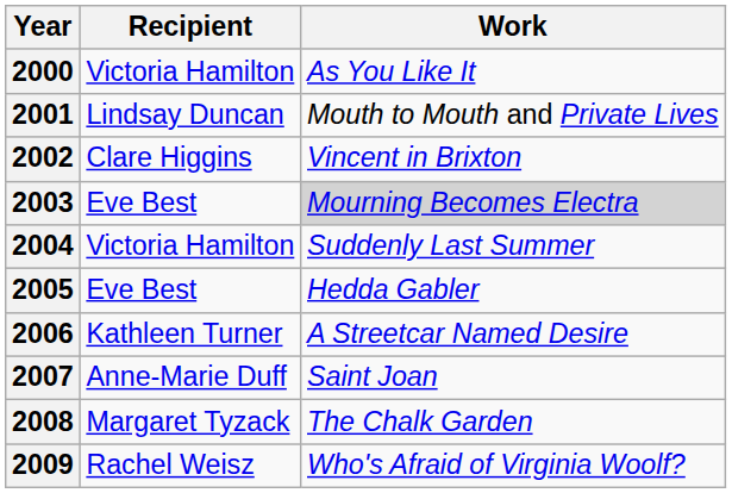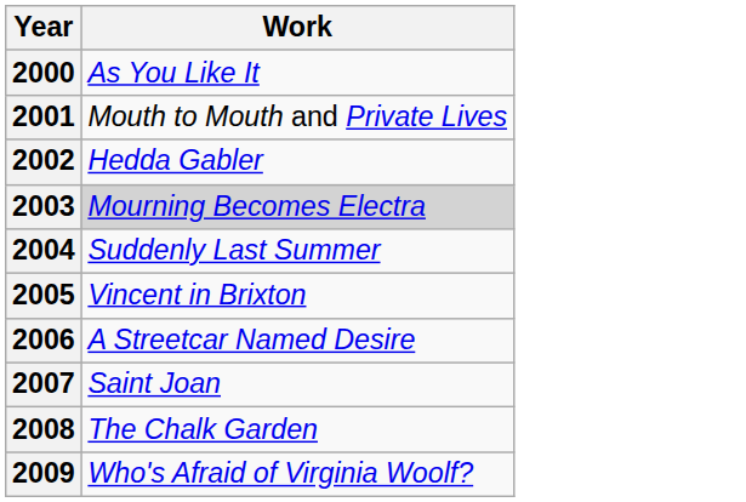 <table class="wikitable">
 <tr>
 <th>Year</th>
-<th>Recipient</th>
 <th>Work</th>
 </tr>
 <tr>
 <th>2000</th>
-<td><a href='#'>Victoria Hamilton</a></td>
 <td><em><a href='#'>As You Like It</a></em></td>
 </tr>
 <tr>
 <th>2001</th>
-<td><a href='#'>Lindsay Duncan</a></td>
 <td><em>Mouth to Mouth</em> and <em><a href='#'>Private Lives</a></em></td>
 </tr>
 <tr>
 <th>2002</th>
-<td><a href='#'>Clare Higgins</a></td>
-<td><em><a href='#'>Vincent in Brixton</a></em></td>
+<td><em><a href='#'>Hedda Gabler</a></em></td>
 </tr>
 <tr>
 <th>2003</th>
-<td><a href='#'>Eve Best</a></td>
 <td style="background: lightgrey;"><em><a href='#'>Mourning Becomes Electra</a></em></td>
 </tr>
 <tr>
 <th>2004</th>
-<td><a href='#'>Victoria Hamilton</a></td>
 <td><em><a href='#'>Suddenly Last Summer</a></em></td>
 </tr>
 <tr>
 <th>2005</th>
-<td><a href='#'>Eve Best</a></td>
-<td><em><a href='#'>Hedda Gabler</a></em></td>
+<td><em><a href='#'>Vincent in Brixton</a></em></td>
 </tr>
 <tr>
 <th>2006</th>
-<td><a href='#'>Kathleen Turner</a></td>
 <td><em><a href='#'>A Streetcar Named Desire</a></em></td>
 </tr>
 <tr>
 <th>2007</th>
-<td><a href='#'>Anne-Marie Duff</a></td>
 <td><em><a href='#'>Saint Joan</a></em></td>
 </tr>
 <tr>
 <th>2008</th>
-<td><a href='#'>Margaret Tyzack</a></td>
 <td><em><a href='#'>The Chalk Garden</a></em></td>
 </tr>
 <tr>
 <th>2009</th>
-<td><a href='#'>Rachel Weisz</a></td>
 <td><em><a href='#'>Who's Afraid of Virginia Woolf?</a></em></td>
 </tr>
 </table>
